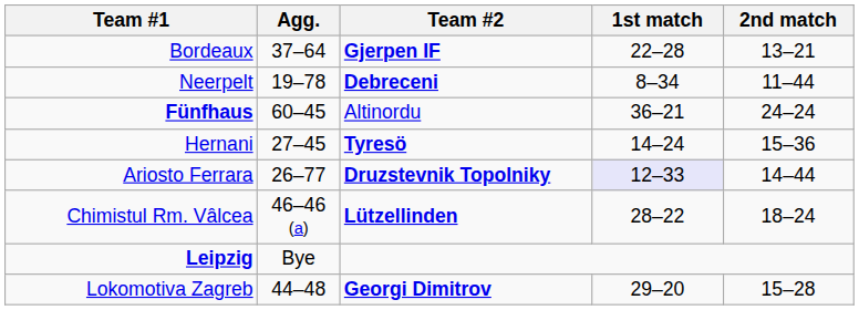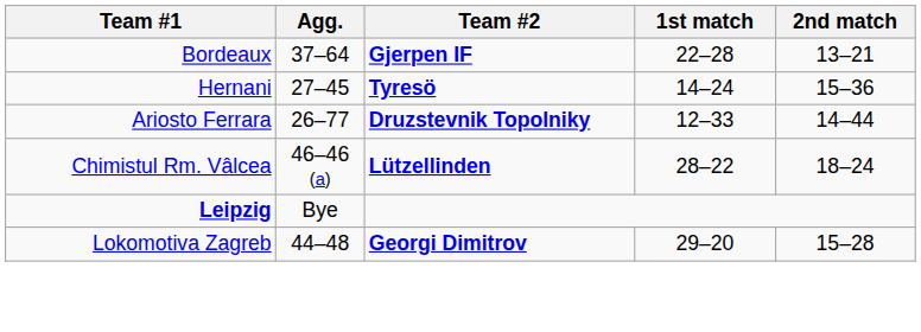 <table class=wikitable style="text-align:center">
 <tr>
 <th width=200>Team #1</th>
 <th width=60>Agg.</th>
 <th width=200>Team #2</th>
 <th width=100>1st match</th>
 <th width=100>2nd match</th>
 </tr>
 <tr>
 <td align=right><a href='#'>Bordeaux</a> </td>
 <td align=center>37–64</td>
 <td align=left> <strong><a href='#'>Gjerpen IF</a></strong></td>
 <td align=center>22–28</td>
 <td align=center>13–21</td>
 </tr>
 <tr>
-<td align=right><a href='#'>Neerpelt</a> </td>
-<td align=center>19–78</td>
-<td align=left> <strong><a href='#'>Debreceni</a></strong></td>
-<td align=center>8–34</td>
-<td align=center>11–44</td>
-</tr>
-<tr>
-<td align=right><strong><a href='#'>Fünfhaus</a></strong> </td>
-<td align=center>60–45</td>
-<td align=left> <a href='#'>Altinordu</a></td>
-<td align=center>36–21</td>
-<td align=center>24–24</td>
-</tr>
-<tr>
 <td align=right><a href='#'>Hernani</a> </td>
 <td align=center>27–45</td>
 <td align=left> <strong><a href='#'>Tyresö</a></strong></td>
 <td align=center>14–24</td>
 <td align=center>15–36</td>
 </tr>
 <tr>
 <td align=right><a href='#'>Ariosto Ferrara</a> </td>
 <td align=center>26–77</td>
 <td align=left> <strong><a href='#'>Druzstevnik Topolniky</a></strong></td>
-<td align=center style="background: lavender;">12–33</td>
+<td align=center>12–33</td>
 <td align=center>14–44</td>
 </tr>
 <tr>
 <td align=right><a href='#'>Chimistul Rm. Vâlcea</a> </td>
 <td align=center>46–46 <small>(<a href='#'>a</a>)</small></td>
 <td align=left> <strong><a href='#'>Lützellinden</a></strong></td>
 <td align=center>28–22</td>
 <td align=center>18–24</td>
 </tr>
 <tr>
 <td align=right><strong><a href='#'>Leipzig</a></strong> </td>
 <td align=center>Bye</td>
 <td align=center rowspan=1 colspan=3></td>
 </tr>
 <tr>
 <td align=right><a href='#'>Lokomotiva Zagreb</a> </td>
 <td align=center>44–48</td>
 <td align=left> <strong><a href='#'>Georgi Dimitrov</a></strong></td>
 <td align=center>29–20</td>
 <td align=center>15–28</td>
 </tr>
 </table>
